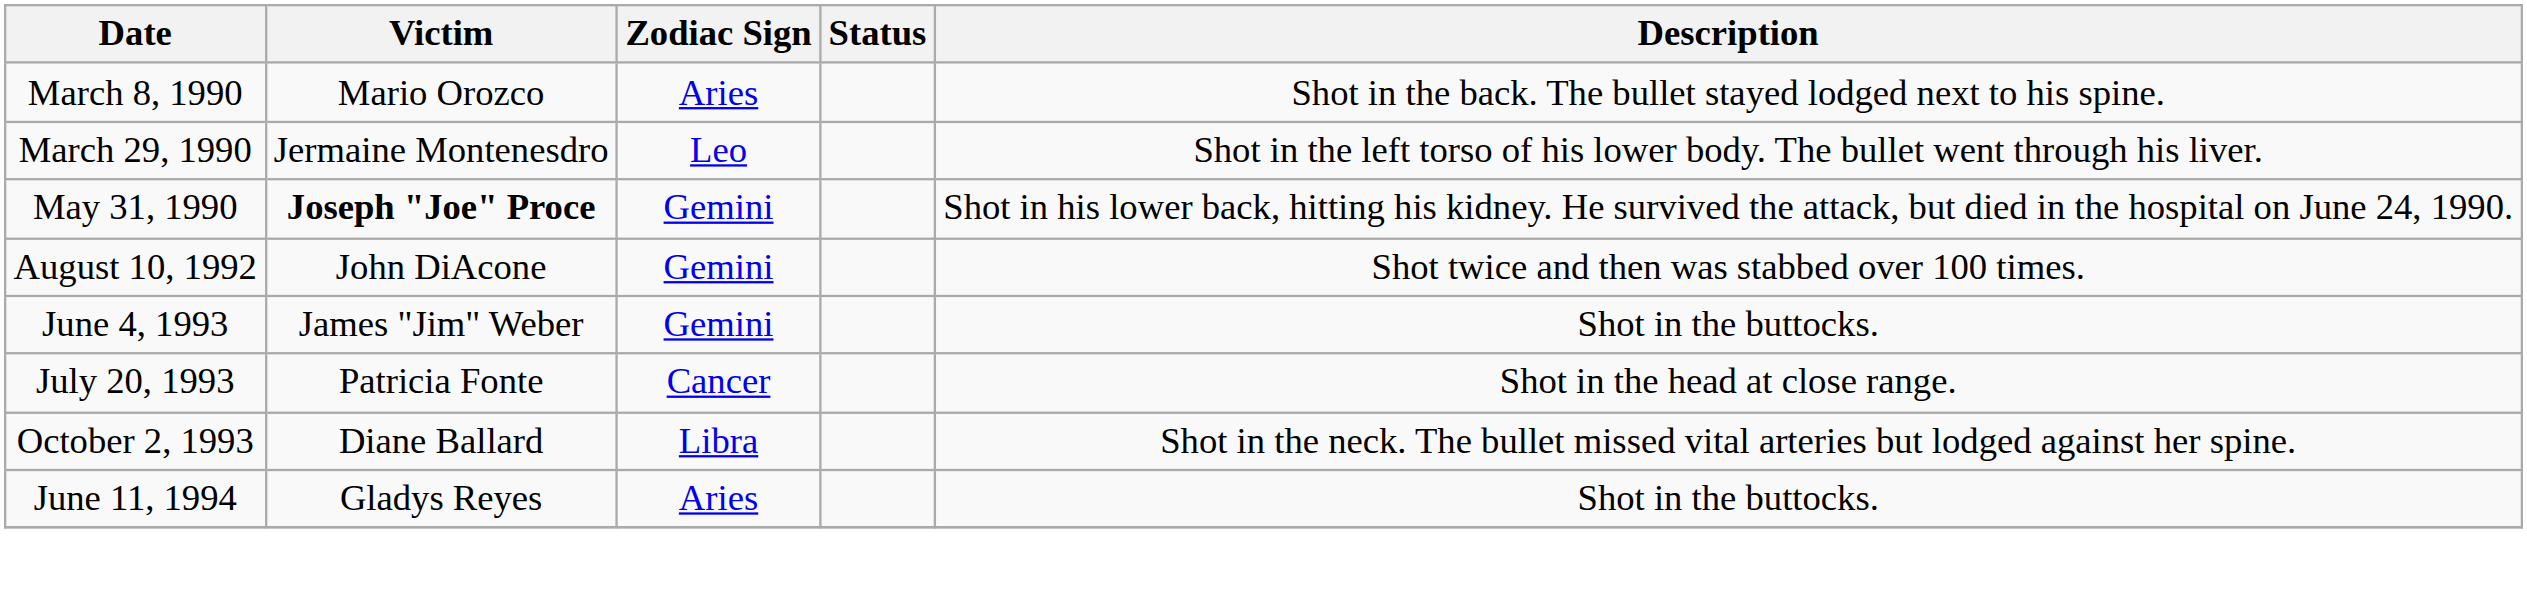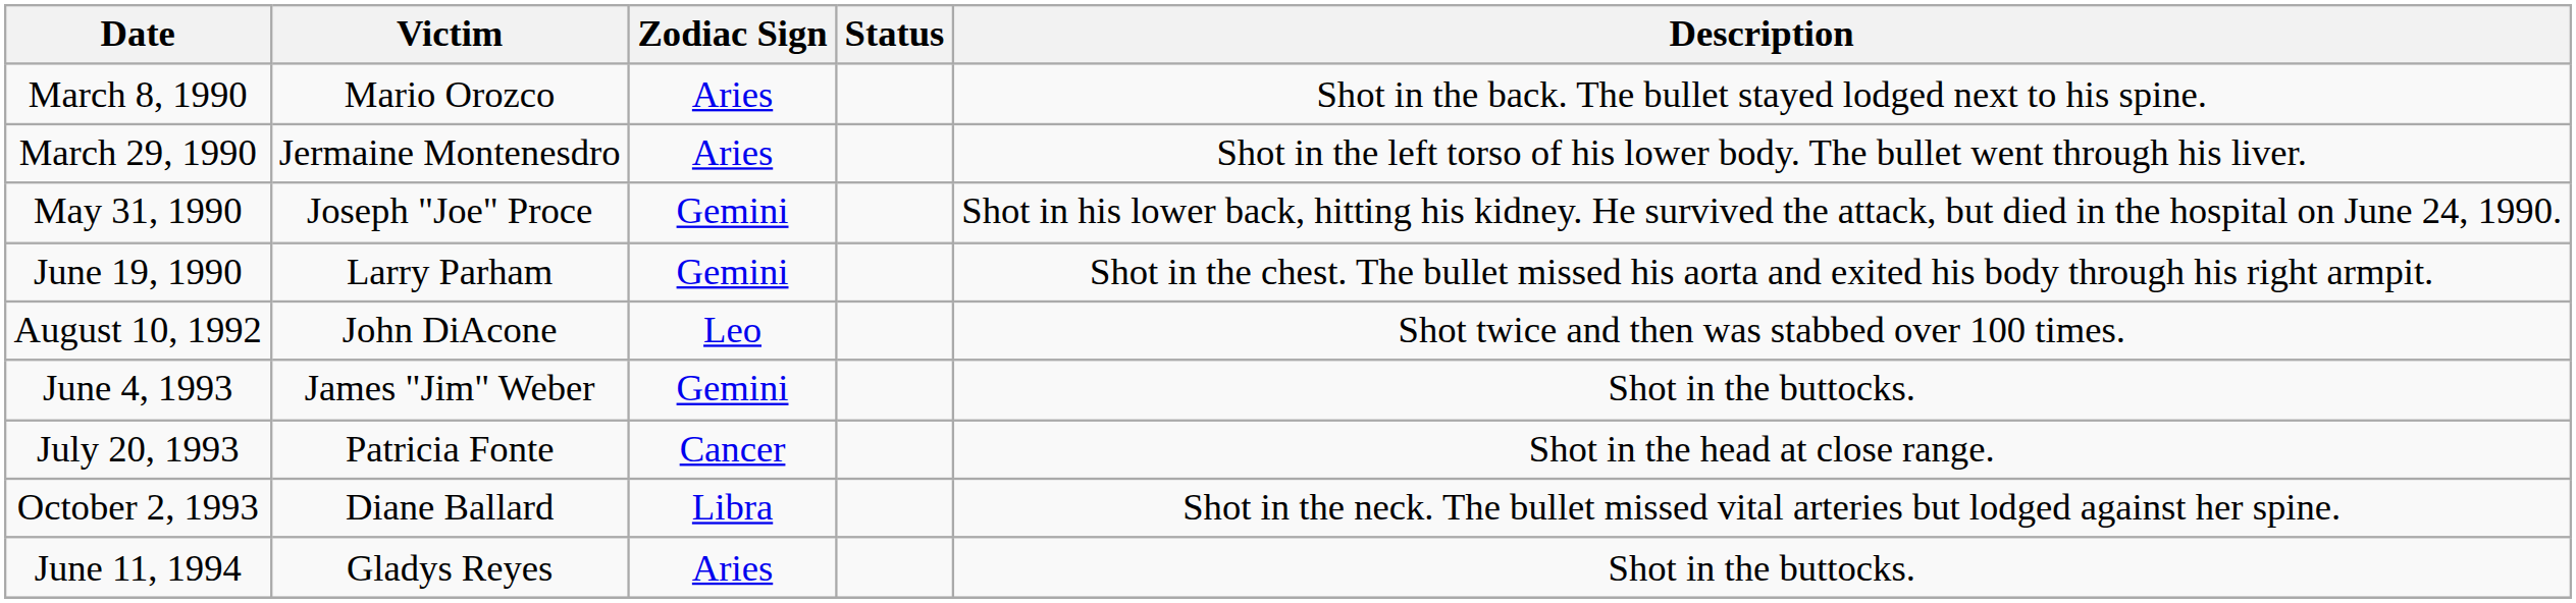 <table class="wikitable" style="text-align: center;" |>
 <tr>
 <th>Date</th>
 <th>Victim</th>
 <th>Zodiac Sign</th>
 <th>Status</th>
 <th>Description</th>
 </tr>
 <tr>
 <td>March 8, 1990</td>
 <td>Mario Orozco</td>
 <td><a href='#'>Aries</a></td>
 <td></td>
 <td>Shot in the back. The bullet stayed lodged next to his spine.</td>
 </tr>
 <tr>
 <td>March 29, 1990</td>
 <td>Jermaine Montenesdro</td>
-<td><a href='#'>Leo</a></td>
+<td><a href='#'>Aries</a></td>
 <td></td>
 <td>Shot in the left torso of his lower body. The bullet went through his liver.</td>
 </tr>
 <tr>
 <td>May 31, 1990</td>
-<td><strong>Joseph "Joe" Proce</strong></td>
+<td>Joseph "Joe" Proce</td>
 <td><a href='#'>Gemini</a></td>
 <td></td>
 <td>Shot in his lower back, hitting his kidney. He survived the attack, but died in the hospital on June 24, 1990.</td>
 </tr>
 <tr>
+<td>June 19, 1990</td>
+<td>Larry Parham</td>
+<td><a href='#'>Gemini</a></td>
+<td></td>
+<td>Shot in the chest. The bullet missed his aorta and exited his body through his right armpit.</td>
+</tr>
+<tr>
 <td>August 10, 1992</td>
 <td>John DiAcone</td>
-<td><a href='#'>Gemini</a></td>
+<td><a href='#'>Leo</a></td>
 <td></td>
 <td>Shot twice and then was stabbed over 100 times.</td>
 </tr>
 <tr>
 <td>June 4, 1993</td>
 <td>James "Jim" Weber</td>
 <td><a href='#'>Gemini</a></td>
 <td></td>
 <td>Shot in the buttocks.</td>
 </tr>
 <tr>
 <td>July 20, 1993</td>
 <td>Patricia Fonte</td>
 <td><a href='#'>Cancer</a></td>
 <td></td>
 <td>Shot in the head at close range.</td>
 </tr>
 <tr>
 <td>October 2, 1993</td>
 <td>Diane Ballard</td>
 <td><a href='#'>Libra</a></td>
 <td></td>
 <td>Shot in the neck. The bullet missed vital arteries but lodged against her spine.</td>
 </tr>
 <tr>
 <td>June 11, 1994</td>
 <td>Gladys Reyes</td>
 <td><a href='#'>Aries</a></td>
 <td></td>
 <td>Shot in the buttocks.</td>
 </tr>
 <tr>
 </tr>
 </table>
